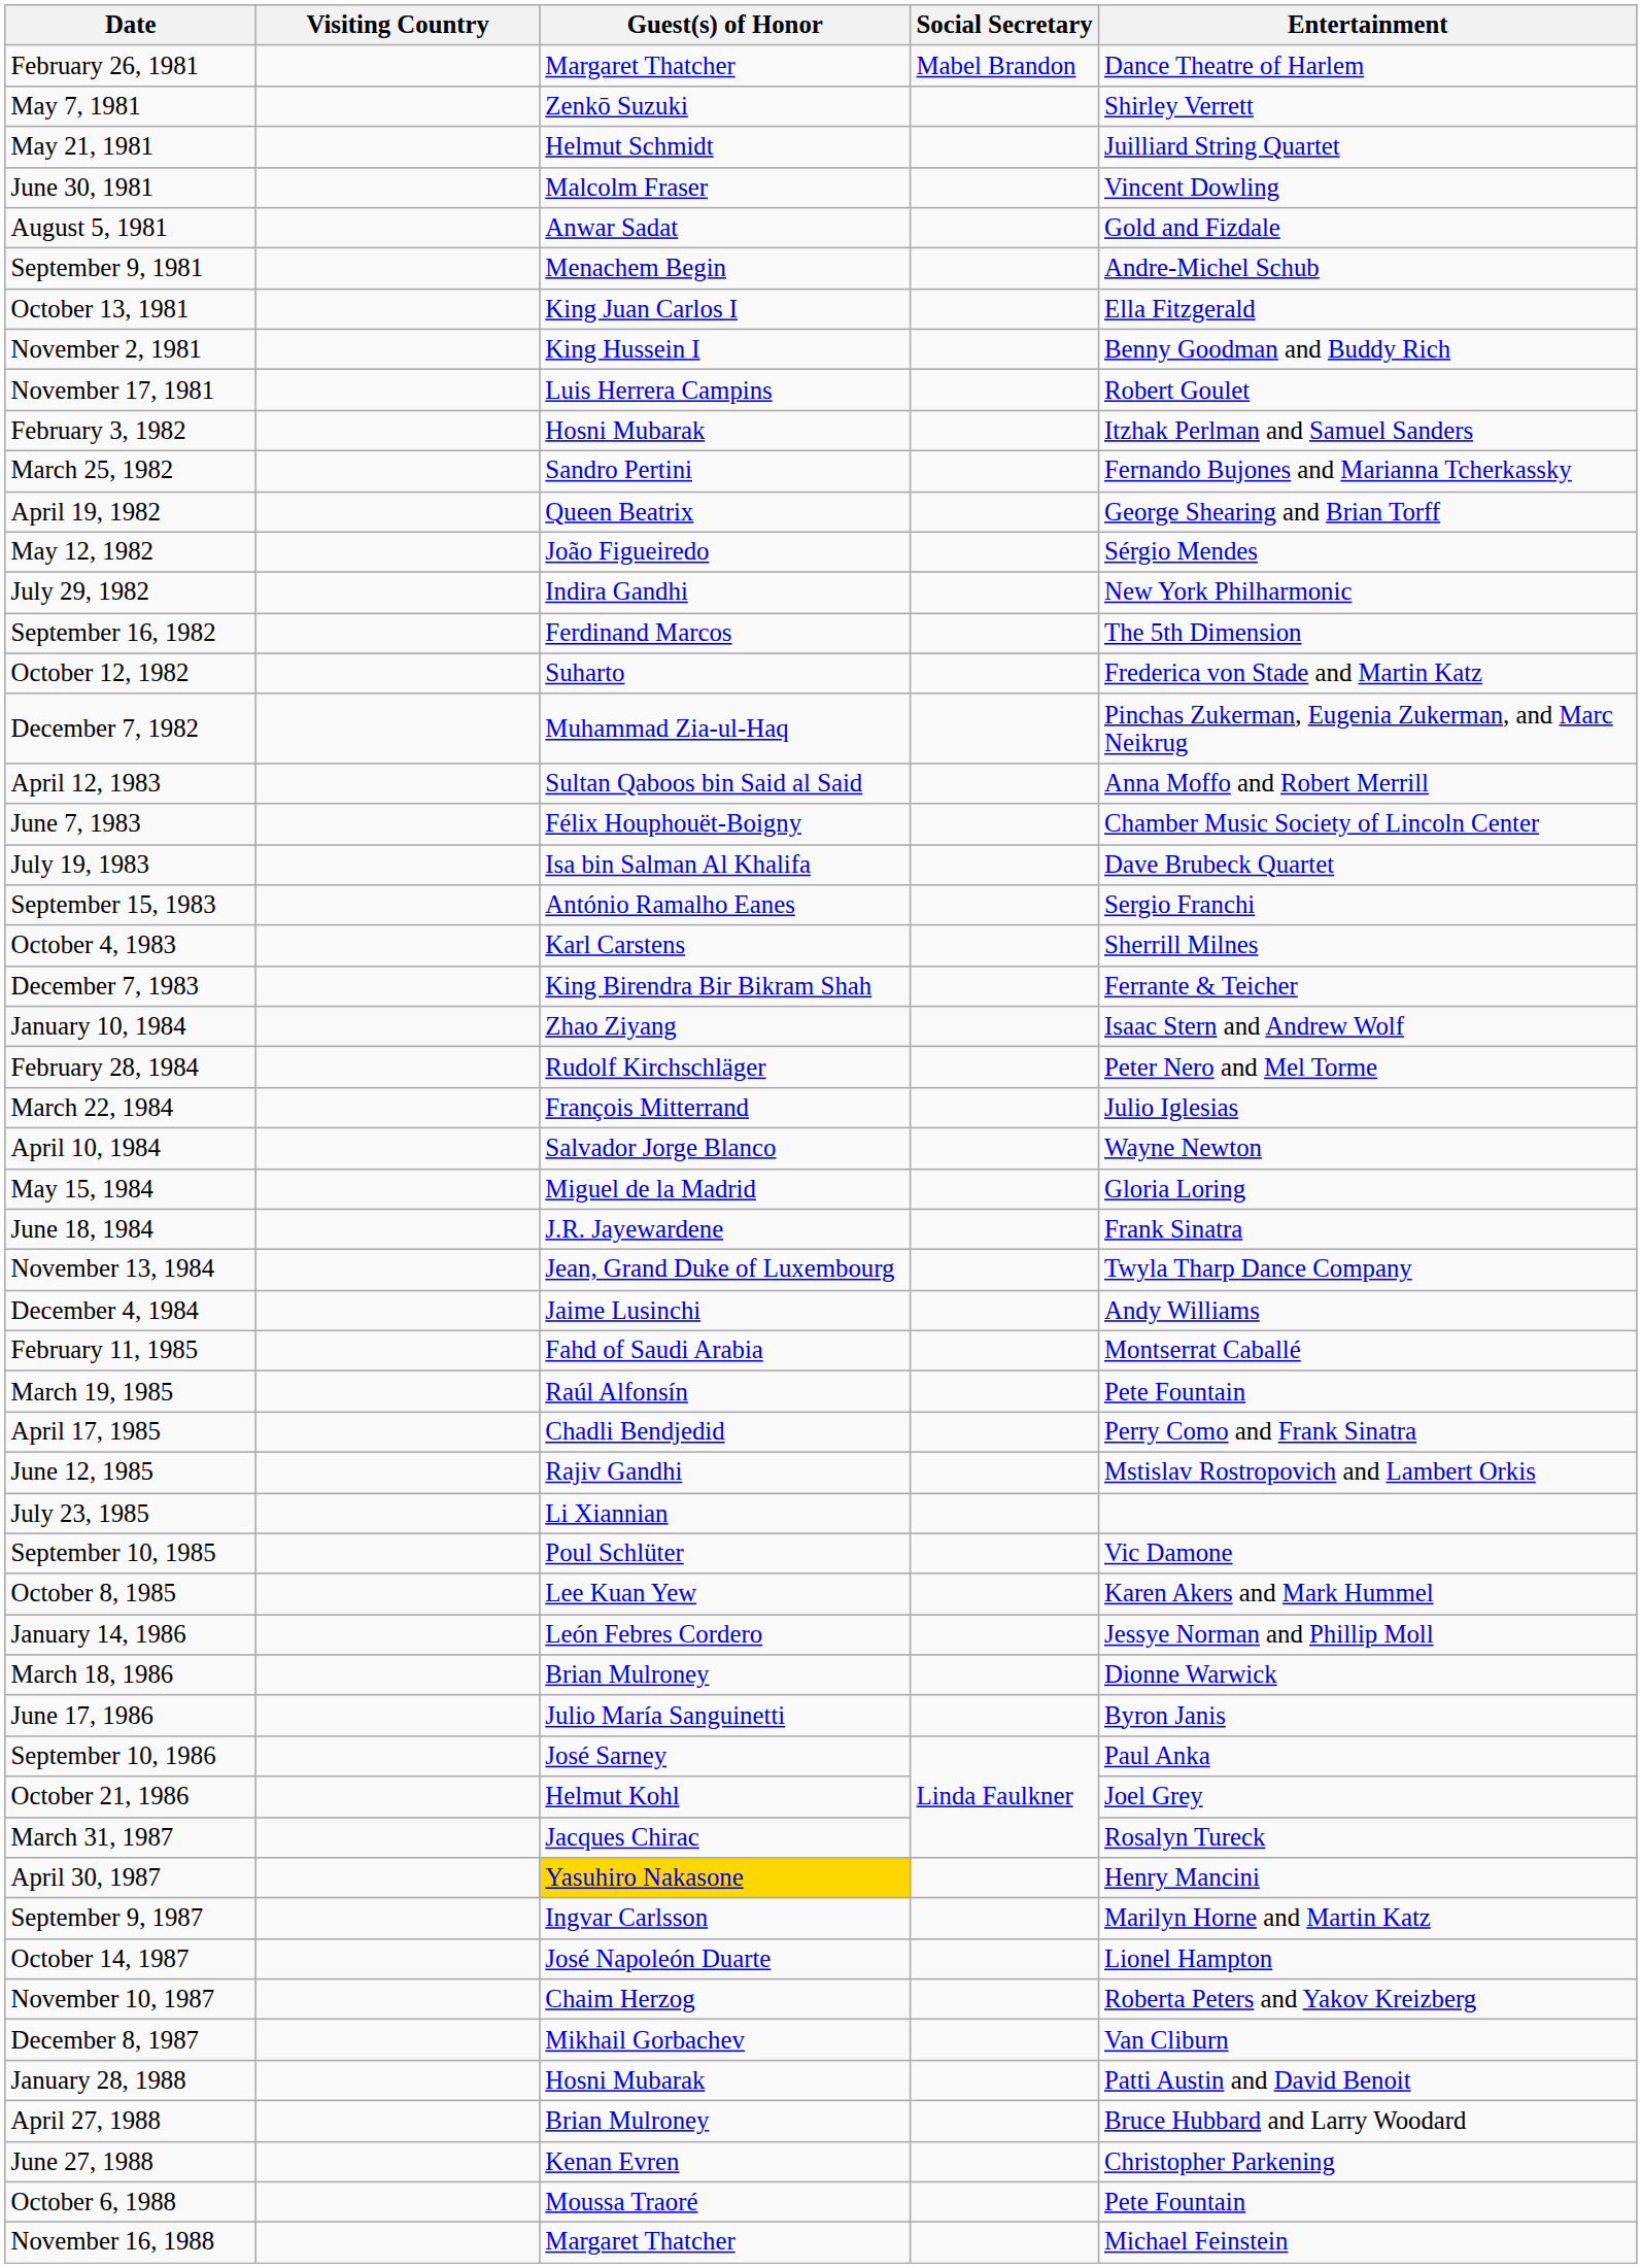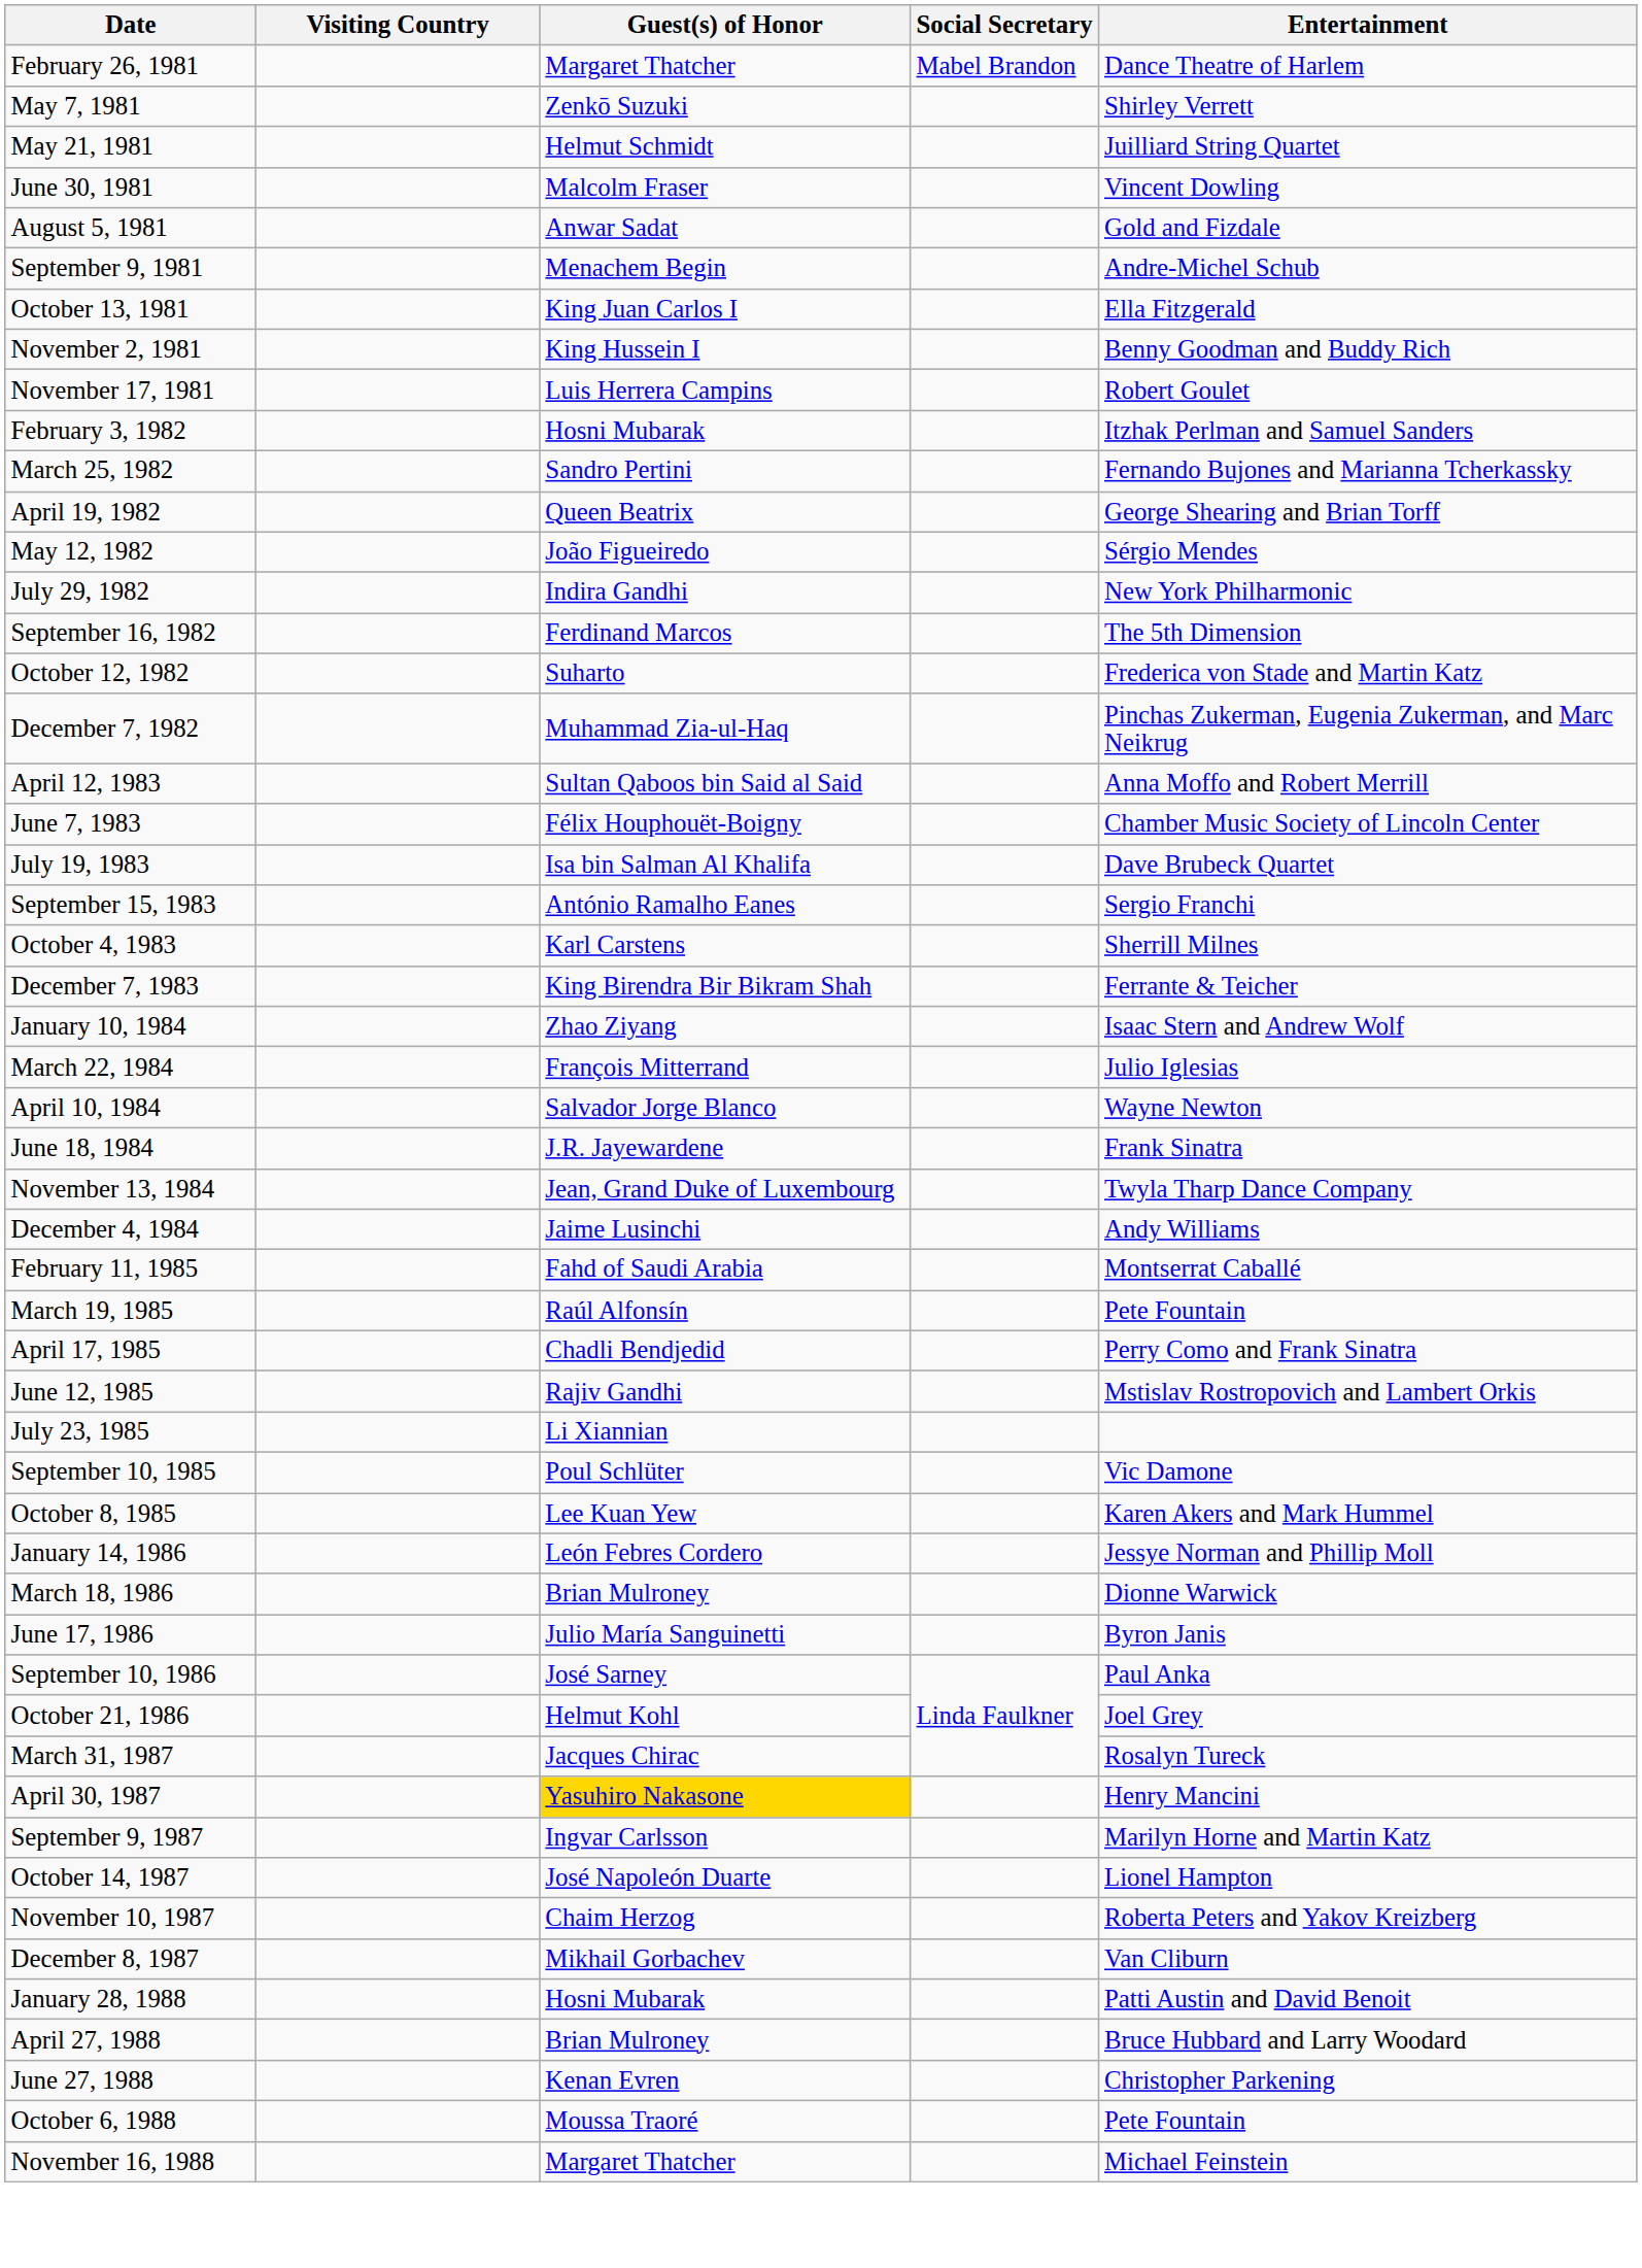 <table class="wikitable">
 <tr>
 <th scope="col" style="width:150px;">Date</th>
 <th scope="col" style="width:170px;">Visiting Country</th>
 <th scope="col" style="width:225px;">Guest(s) of Honor</th>
 <th>Social Secretary</th>
 <th scope="col" style="width:330px;">Entertainment</th>
 </tr>
 <tr>
 <td>February 26, 1981</td>
 <td></td>
 <td><a href='#'>Margaret Thatcher</a></td>
 <td><a href='#'>Mabel Brandon</a></td>
 <td><a href='#'>Dance Theatre of Harlem</a></td>
 </tr>
 <tr>
 <td>May 7, 1981</td>
 <td></td>
 <td><a href='#'>Zenkō Suzuki</a></td>
 <td></td>
 <td><a href='#'>Shirley Verrett</a></td>
 </tr>
 <tr>
 <td>May 21, 1981</td>
 <td></td>
 <td><a href='#'>Helmut Schmidt</a></td>
 <td></td>
 <td><a href='#'>Juilliard String Quartet</a></td>
 </tr>
 <tr>
 <td>June 30, 1981</td>
 <td></td>
 <td><a href='#'>Malcolm Fraser</a></td>
 <td></td>
 <td><a href='#'>Vincent Dowling</a></td>
 </tr>
 <tr>
 <td>August 5, 1981</td>
 <td></td>
 <td><a href='#'>Anwar Sadat</a></td>
 <td></td>
 <td><a href='#'>Gold and Fizdale</a></td>
 </tr>
 <tr>
 <td>September 9, 1981</td>
 <td></td>
 <td><a href='#'>Menachem Begin</a></td>
 <td></td>
 <td><a href='#'>Andre-Michel Schub</a></td>
 </tr>
 <tr>
 <td>October 13, 1981</td>
 <td></td>
 <td><a href='#'>King Juan Carlos I</a></td>
 <td></td>
 <td><a href='#'>Ella Fitzgerald</a></td>
 </tr>
 <tr>
 <td>November 2, 1981</td>
 <td></td>
 <td><a href='#'>King Hussein I</a></td>
 <td></td>
 <td><a href='#'>Benny Goodman</a> and <a href='#'>Buddy Rich</a></td>
 </tr>
 <tr>
 <td>November 17, 1981</td>
 <td></td>
 <td><a href='#'>Luis Herrera Campins</a></td>
 <td></td>
 <td><a href='#'>Robert Goulet</a></td>
 </tr>
 <tr>
 <td>February 3, 1982</td>
 <td></td>
 <td><a href='#'>Hosni Mubarak</a></td>
 <td></td>
 <td><a href='#'>Itzhak Perlman</a> and <a href='#'>Samuel Sanders</a></td>
 </tr>
 <tr>
 <td>March 25, 1982</td>
 <td></td>
 <td><a href='#'>Sandro Pertini</a></td>
 <td></td>
 <td><a href='#'>Fernando Bujones</a> and <a href='#'>Marianna Tcherkassky</a></td>
 </tr>
 <tr>
 <td>April 19, 1982</td>
 <td></td>
 <td><a href='#'>Queen Beatrix</a></td>
 <td></td>
 <td><a href='#'>George Shearing</a> and <a href='#'>Brian Torff</a></td>
 </tr>
 <tr>
 <td>May 12, 1982</td>
 <td></td>
 <td><a href='#'>João Figueiredo</a></td>
 <td></td>
 <td><a href='#'>Sérgio Mendes</a></td>
 </tr>
 <tr>
 <td>July 29, 1982</td>
 <td></td>
 <td><a href='#'>Indira Gandhi</a></td>
 <td></td>
 <td><a href='#'>New York Philharmonic</a></td>
 </tr>
 <tr>
 <td>September 16, 1982</td>
 <td></td>
 <td><a href='#'>Ferdinand Marcos</a></td>
 <td></td>
 <td><a href='#'>The 5th Dimension</a></td>
 </tr>
 <tr>
 <td>October 12, 1982</td>
 <td></td>
 <td><a href='#'>Suharto</a></td>
 <td></td>
 <td><a href='#'>Frederica von Stade</a> and <a href='#'>Martin Katz</a></td>
 </tr>
 <tr>
 <td>December 7, 1982</td>
 <td></td>
 <td><a href='#'>Muhammad Zia-ul-Haq</a></td>
 <td></td>
 <td><a href='#'>Pinchas Zukerman</a>, <a href='#'>Eugenia Zukerman</a>, and <a href='#'>Marc Neikrug</a></td>
 </tr>
 <tr>
 <td>April 12, 1983</td>
 <td></td>
 <td><a href='#'>Sultan Qaboos bin Said al Said</a></td>
 <td></td>
 <td><a href='#'>Anna Moffo</a> and <a href='#'>Robert Merrill</a></td>
 </tr>
 <tr>
 <td>June 7, 1983</td>
 <td></td>
 <td><a href='#'>Félix Houphouët-Boigny</a></td>
 <td></td>
 <td><a href='#'>Chamber Music Society of Lincoln Center</a></td>
 </tr>
 <tr>
 <td>July 19, 1983</td>
 <td></td>
 <td><a href='#'>Isa bin Salman Al Khalifa</a></td>
 <td></td>
 <td><a href='#'>Dave Brubeck Quartet</a></td>
 </tr>
 <tr>
 <td>September 15, 1983</td>
 <td></td>
 <td><a href='#'>António Ramalho Eanes</a></td>
 <td></td>
 <td><a href='#'>Sergio Franchi</a></td>
 </tr>
 <tr>
 <td>October 4, 1983</td>
 <td></td>
 <td><a href='#'>Karl Carstens</a></td>
 <td></td>
 <td><a href='#'>Sherrill Milnes</a></td>
 </tr>
 <tr>
 <td>December 7, 1983</td>
 <td></td>
 <td><a href='#'>King Birendra Bir Bikram Shah</a></td>
 <td></td>
 <td><a href='#'>Ferrante & Teicher</a></td>
 </tr>
 <tr>
 <td>January 10, 1984</td>
 <td></td>
 <td><a href='#'>Zhao Ziyang</a></td>
 <td></td>
 <td><a href='#'>Isaac Stern</a> and <a href='#'>Andrew Wolf</a></td>
 </tr>
 <tr>
-<td>February 28, 1984</td>
-<td></td>
-<td><a href='#'>Rudolf Kirchschläger</a></td>
-<td></td>
-<td><a href='#'>Peter Nero</a> and <a href='#'>Mel Torme</a></td>
-</tr>
-<tr>
 <td>March 22, 1984</td>
 <td></td>
 <td><a href='#'>François Mitterrand</a></td>
 <td></td>
 <td><a href='#'>Julio Iglesias</a></td>
 </tr>
 <tr>
 <td>April 10, 1984</td>
 <td></td>
 <td><a href='#'>Salvador Jorge Blanco</a></td>
 <td></td>
 <td><a href='#'>Wayne Newton</a></td>
-</tr>
-<tr>
-<td>May 15, 1984</td>
-<td></td>
-<td><a href='#'>Miguel de la Madrid</a></td>
-<td></td>
-<td><a href='#'>Gloria Loring</a></td>
 </tr>
 <tr>
 <td>June 18, 1984</td>
 <td></td>
 <td><a href='#'>J.R. Jayewardene</a></td>
 <td></td>
 <td><a href='#'>Frank Sinatra</a></td>
 </tr>
 <tr>
 <td>November 13, 1984</td>
 <td></td>
 <td><a href='#'>Jean, Grand Duke of Luxembourg</a></td>
 <td></td>
 <td><a href='#'>Twyla Tharp Dance Company</a></td>
 </tr>
 <tr>
 <td>December 4, 1984</td>
 <td></td>
 <td><a href='#'>Jaime Lusinchi</a></td>
 <td></td>
 <td><a href='#'>Andy Williams</a></td>
 </tr>
 <tr>
 <td>February 11, 1985</td>
 <td></td>
 <td><a href='#'>Fahd of Saudi Arabia</a></td>
 <td></td>
 <td><a href='#'>Montserrat Caballé</a></td>
 </tr>
 <tr>
 <td>March 19, 1985</td>
 <td></td>
 <td><a href='#'>Raúl Alfonsín</a></td>
 <td></td>
 <td><a href='#'>Pete Fountain</a></td>
 </tr>
 <tr>
 <td>April 17, 1985</td>
 <td></td>
 <td><a href='#'>Chadli Bendjedid</a></td>
 <td></td>
 <td><a href='#'>Perry Como</a> and <a href='#'>Frank Sinatra</a></td>
 </tr>
 <tr>
 <td>June 12, 1985</td>
 <td></td>
 <td><a href='#'>Rajiv Gandhi</a></td>
 <td></td>
 <td><a href='#'>Mstislav Rostropovich</a> and <a href='#'>Lambert Orkis</a></td>
 </tr>
 <tr>
 <td>July 23, 1985</td>
 <td></td>
 <td><a href='#'>Li Xiannian</a></td>
 <td></td>
 </tr>
 <tr>
 <td>September 10, 1985</td>
 <td></td>
 <td><a href='#'>Poul Schlüter</a></td>
 <td></td>
 <td><a href='#'>Vic Damone</a></td>
 </tr>
 <tr>
 <td>October 8, 1985</td>
 <td></td>
 <td><a href='#'>Lee Kuan Yew</a></td>
 <td></td>
 <td><a href='#'>Karen Akers</a> and <a href='#'>Mark Hummel</a></td>
 </tr>
 <tr>
 <td>January 14, 1986</td>
 <td></td>
 <td><a href='#'>León Febres Cordero</a></td>
 <td></td>
 <td><a href='#'>Jessye Norman</a> and <a href='#'>Phillip Moll</a></td>
 </tr>
 <tr>
 <td>March 18, 1986</td>
 <td></td>
 <td><a href='#'>Brian Mulroney</a></td>
 <td></td>
 <td><a href='#'>Dionne Warwick</a></td>
 </tr>
 <tr>
 <td>June 17, 1986</td>
 <td></td>
 <td><a href='#'>Julio María Sanguinetti</a></td>
 <td></td>
 <td><a href='#'>Byron Janis</a></td>
 </tr>
 <tr>
 <td>September 10, 1986</td>
 <td></td>
 <td><a href='#'>José Sarney</a></td>
 <td rowspan="3"><a href='#'>Linda Faulkner</a></td>
 <td><a href='#'>Paul Anka</a></td>
 </tr>
 <tr>
 <td>October 21, 1986</td>
 <td></td>
 <td><a href='#'>Helmut Kohl</a></td>
 <td><a href='#'>Joel Grey</a></td>
 </tr>
 <tr>
 <td>March 31, 1987</td>
 <td></td>
 <td><a href='#'>Jacques Chirac</a></td>
 <td><a href='#'>Rosalyn Tureck</a></td>
 </tr>
 <tr>
 <td>April 30, 1987</td>
 <td></td>
 <td style="background: gold;"><a href='#'>Yasuhiro Nakasone</a></td>
 <td></td>
 <td><a href='#'>Henry Mancini</a></td>
 </tr>
 <tr>
 <td>September 9, 1987</td>
 <td></td>
 <td><a href='#'>Ingvar Carlsson</a></td>
 <td></td>
 <td><a href='#'>Marilyn Horne</a> and <a href='#'>Martin Katz</a></td>
 </tr>
 <tr>
 <td>October 14, 1987</td>
 <td></td>
 <td><a href='#'>José Napoleón Duarte</a></td>
 <td></td>
 <td><a href='#'>Lionel Hampton</a></td>
 </tr>
 <tr>
 <td>November 10, 1987</td>
 <td></td>
 <td><a href='#'>Chaim Herzog</a></td>
 <td></td>
 <td><a href='#'>Roberta Peters</a> and <a href='#'>Yakov Kreizberg</a></td>
 </tr>
 <tr>
 <td>December 8, 1987</td>
 <td></td>
 <td><a href='#'>Mikhail Gorbachev</a></td>
 <td></td>
 <td><a href='#'>Van Cliburn</a></td>
 </tr>
 <tr>
 <td>January 28, 1988</td>
 <td></td>
 <td><a href='#'>Hosni Mubarak</a></td>
 <td></td>
 <td><a href='#'>Patti Austin</a> and <a href='#'>David Benoit</a></td>
 </tr>
 <tr>
 <td>April 27, 1988</td>
 <td></td>
 <td><a href='#'>Brian Mulroney</a></td>
 <td></td>
 <td><a href='#'>Bruce Hubbard</a> and Larry Woodard</td>
 </tr>
 <tr>
 <td>June 27, 1988</td>
 <td></td>
 <td><a href='#'>Kenan Evren</a></td>
 <td></td>
 <td><a href='#'>Christopher Parkening</a></td>
 </tr>
 <tr>
 <td>October 6, 1988</td>
 <td></td>
 <td><a href='#'>Moussa Traoré</a></td>
 <td></td>
 <td><a href='#'>Pete Fountain</a></td>
 </tr>
 <tr>
 <td>November 16, 1988</td>
 <td></td>
 <td><a href='#'>Margaret Thatcher</a></td>
 <td></td>
 <td><a href='#'>Michael Feinstein</a></td>
 </tr>
 </table>
